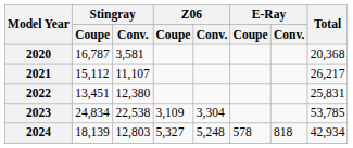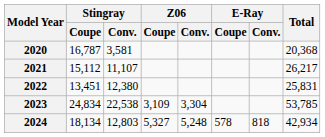 <table class="wikitable defaultcenter">
 <tr>
 <th rowspan="2">Model Year</th>
 <th colspan="2">Stingray</th>
 <th colspan="2">Z06</th>
 <th colspan="2">E-Ray</th>
 <th rowspan="2">Total</th>
 </tr>
 <tr>
 <th>Coupe</th>
 <th>Conv.</th>
 <th>Coupe</th>
 <th>Conv.</th>
 <th>Coupe</th>
 <th>Conv.</th>
 </tr>
 <tr>
 <th>2020</th>
 <td>16,787</td>
 <td>3,581</td>
 <td></td>
 <td></td>
 <td></td>
 <td></td>
 <td>20,368</td>
 </tr>
 <tr>
 <th>2021</th>
 <td>15,112</td>
 <td>11,107</td>
 <td></td>
 <td></td>
 <td></td>
 <td></td>
 <td>26,217</td>
 </tr>
 <tr>
 <th>2022</th>
 <td>13,451</td>
 <td>12,380</td>
 <td></td>
 <td></td>
 <td></td>
 <td></td>
 <td>25,831</td>
 </tr>
 <tr>
 <th>2023</th>
 <td>24,834</td>
 <td>22,538</td>
 <td>3,109</td>
 <td>3,304</td>
 <td></td>
 <td></td>
 <td>53,785</td>
 </tr>
 <tr>
 <th>2024</th>
-<td>18,139</td>
+<td>18,134</td>
 <td>12,803</td>
 <td>5,327</td>
 <td>5,248</td>
 <td>578</td>
 <td>818</td>
 <td>42,934</td>
 </tr>
 </table>
